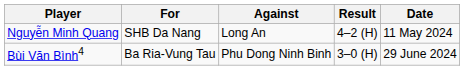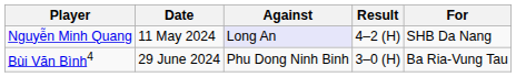 <table class="wikitable">
 <tr>
 <th>Player</th>
-<th>For</th>
+<th>Date</th>
 <th>Against</th>
 <th style="text-align:center">Result</th>
-<th>Date</th>
+<th>For</th>
 </tr>
 <tr>
 <td> <a href='#'>Nguyễn Minh Quang</a></td>
+<td>11 May 2024</td>
+<td style="background: lavender;">Long An</td>
+<td>4–2 (H)</td>
 <td>SHB Da Nang</td>
-<td>Long An</td>
-<td>4–2 (H)</td>
-<td>11 May 2024</td>
 </tr>
 <tr>
 <td> <a href='#'>Bùi Văn Bình</a><sup>4</sup></td>
-<td>Ba Ria-Vung Tau</td>
+<td>29 June 2024</td>
 <td>Phu Dong Ninh Binh</td>
 <td>3–0 (H)</td>
-<td>29 June 2024</td>
+<td>Ba Ria-Vung Tau</td>
 </tr>
 </table>
